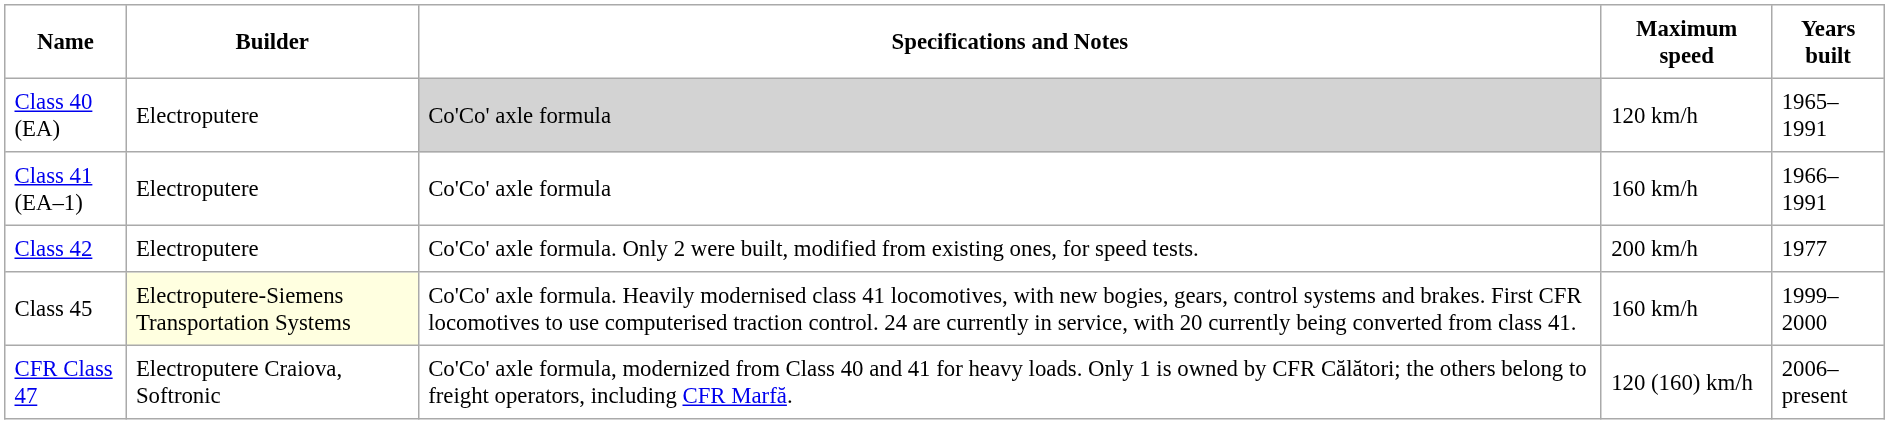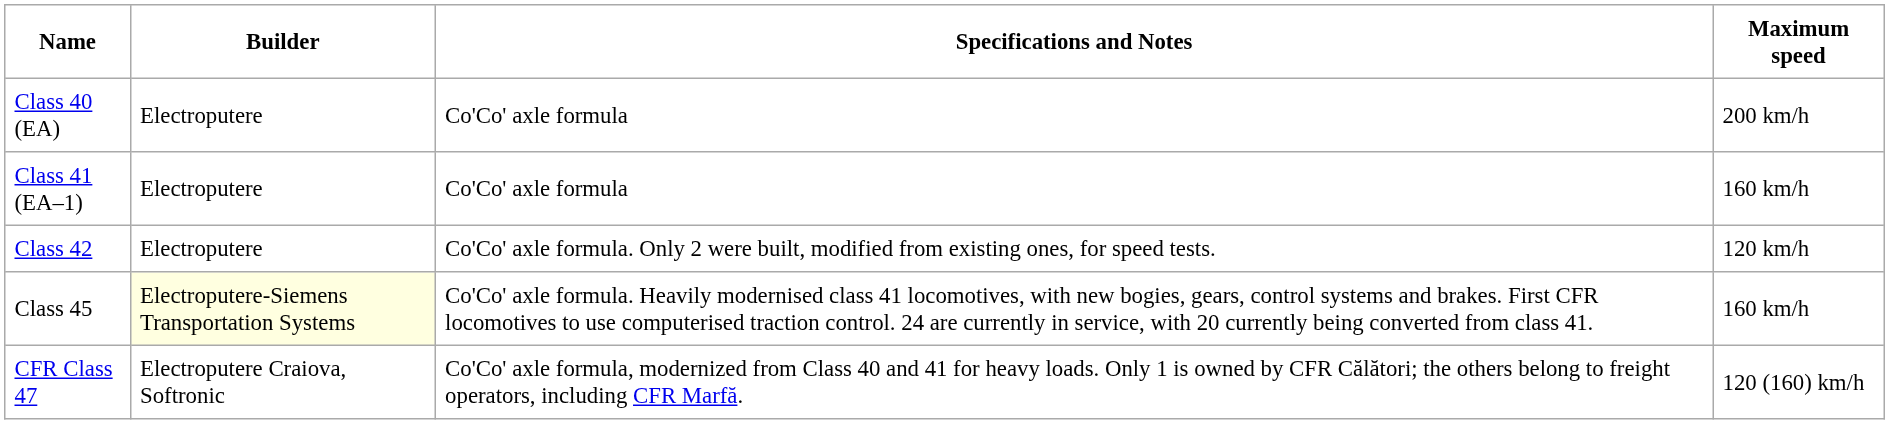 <table border="1" align="center" class="toccolours" style="font-size: 95%; border: 1px #aaaaaa solid; border-collapse: collapse; margin: 10px 10px 10px 0; padding:0;" cellpadding=6>
 <tr>
 <th>Name</th>
 <th>Builder</th>
 <th>Specifications and Notes</th>
 <th>Maximum speed</th>
-<th>Years built</th>
 </tr>
 <tr>
 <td><a href='#'>Class 40</a> (EA)</td>
 <td>Electroputere</td>
-<td style="background: lightgrey;"> Co'Co' axle formula</td>
-<td>120 km/h</td>
-<td>1965–1991</td>
+<td> Co'Co' axle formula</td>
+<td>200 km/h</td>
 </tr>
 <tr>
 <td><a href='#'>Class 41</a> (EA–1)</td>
 <td>Electroputere</td>
 <td> Co'Co' axle formula</td>
 <td>160 km/h</td>
-<td>1966–1991</td>
 </tr>
 <tr>
 <td><a href='#'>Class 42</a></td>
 <td>Electroputere</td>
 <td> Co'Co' axle formula. Only 2 were built, modified from existing ones, for speed tests.</td>
-<td>200 km/h</td>
-<td>1977</td>
+<td>120 km/h</td>
 </tr>
 <tr>
 <td>Class 45</td>
 <td style="background: lightyellow;">Electroputere-Siemens Transportation Systems</td>
 <td> Co'Co' axle formula. Heavily modernised class 41 locomotives, with new bogies, gears, control systems and brakes. First CFR locomotives to use computerised traction control. 24 are currently in service, with 20 currently being converted from class 41.</td>
 <td>160 km/h</td>
-<td>1999–2000</td>
 </tr>
 <tr>
 <td><a href='#'>CFR Class 47</a></td>
 <td>Electroputere Craiova, Softronic</td>
 <td> Co'Co' axle formula, modernized from Class 40 and 41 for heavy loads. Only 1 is owned by CFR Călători; the others belong to freight operators, including <a href='#'>CFR Marfă</a>.</td>
 <td>120 (160) km/h</td>
-<td>2006–present</td>
 </tr>
 </table>
